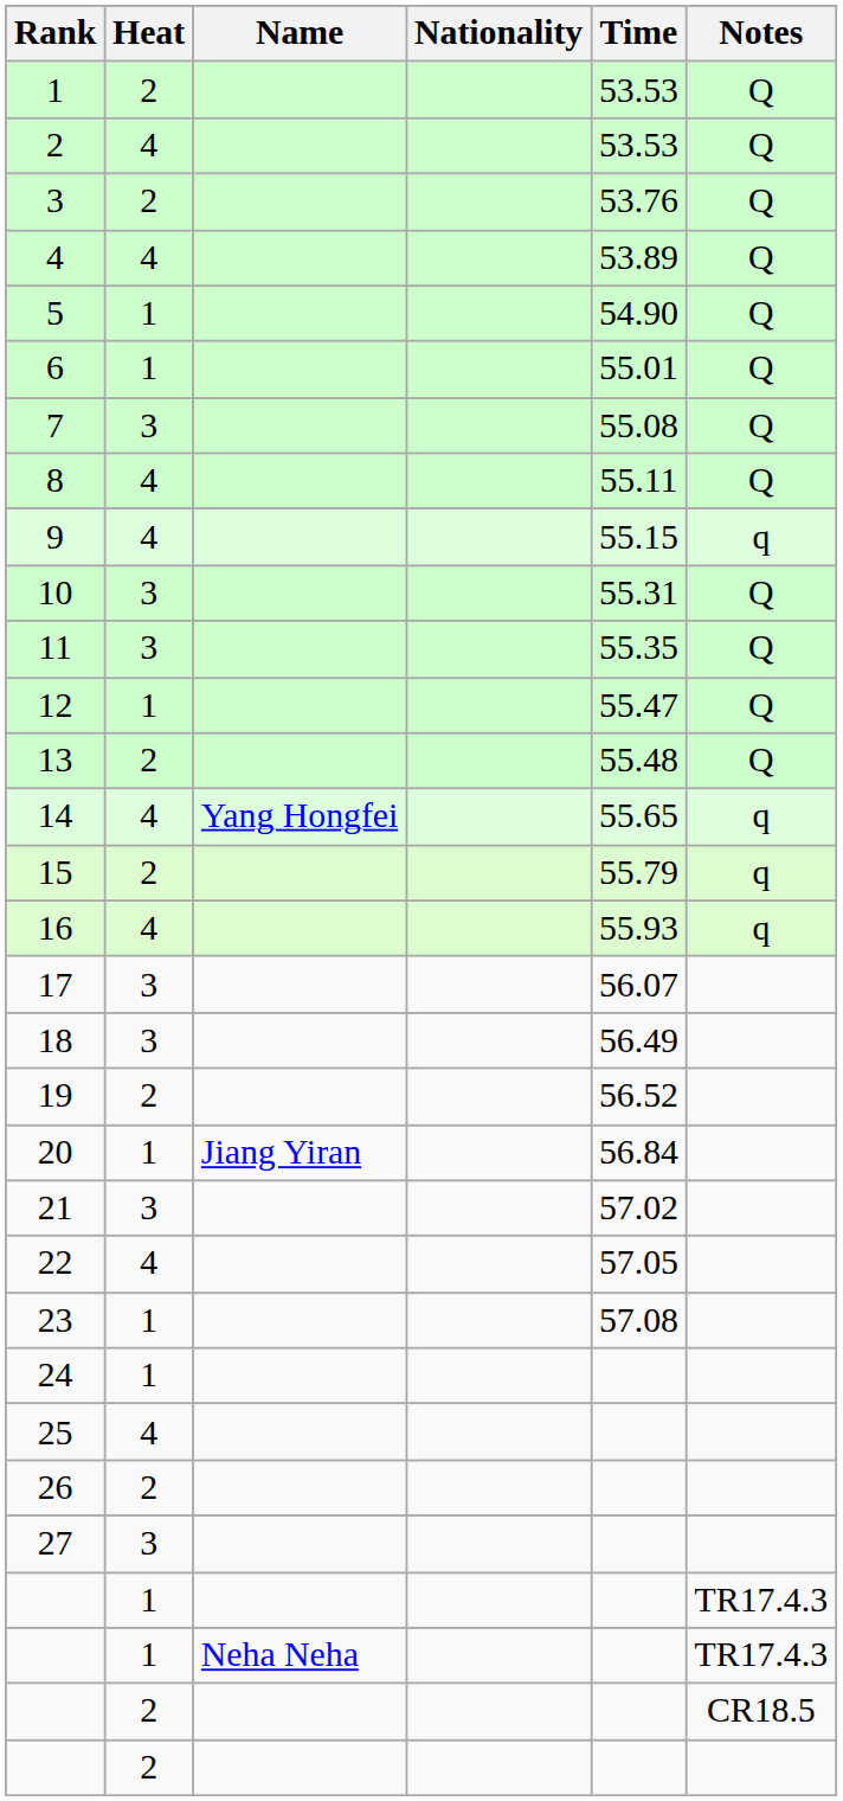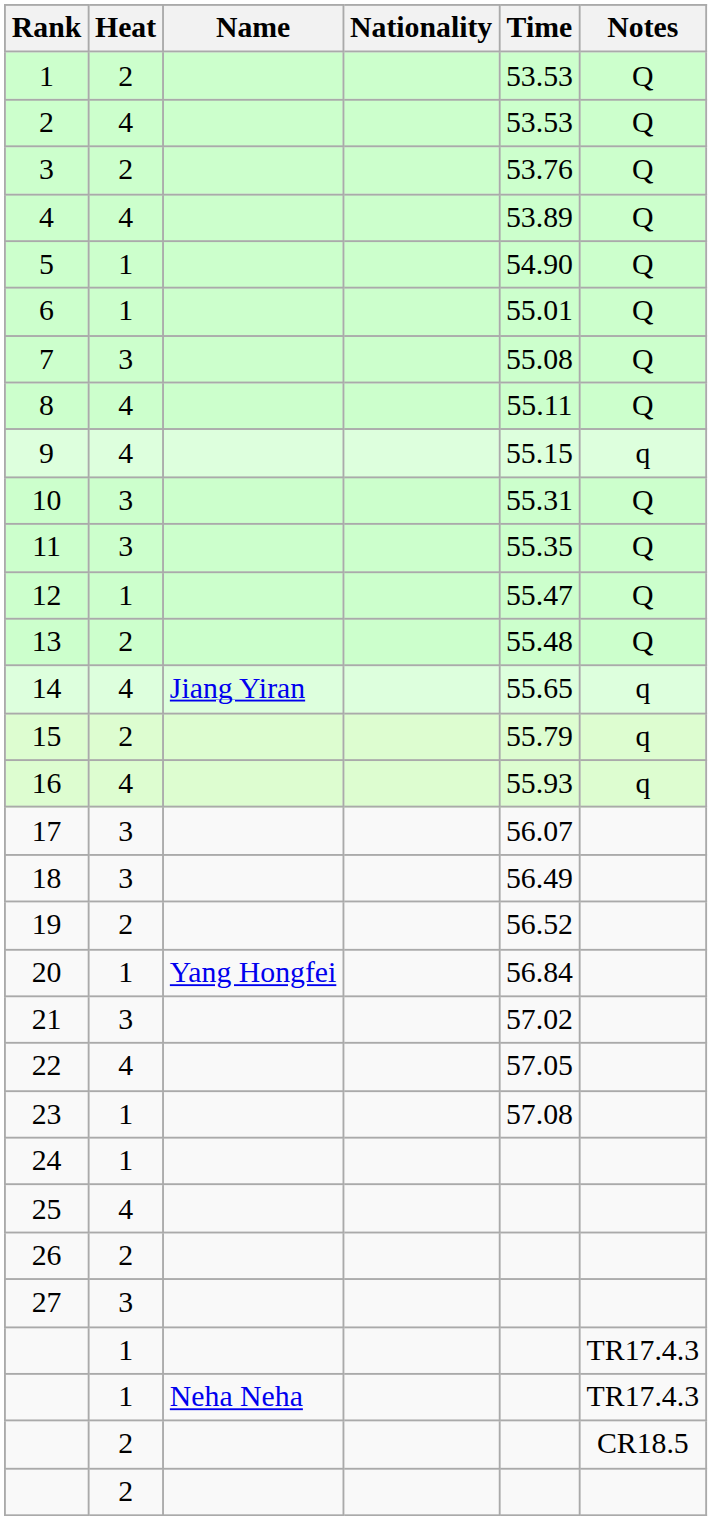 <table class="wikitable sortable" style="text-align:center">
 <tr>
 <th>Rank</th>
 <th>Heat</th>
 <th>Name</th>
 <th>Nationality</th>
 <th>Time</th>
 <th>Notes</th>
 </tr>
 <tr bgcolor=ccffcc>
 <td>1</td>
 <td>2</td>
 <td align=left></td>
 <td align=left></td>
 <td>53.53</td>
 <td>Q</td>
 </tr>
 <tr bgcolor=ccffcc>
 <td>2</td>
 <td>4</td>
 <td align=left></td>
 <td align=left></td>
 <td>53.53</td>
 <td>Q</td>
 </tr>
 <tr bgcolor=ccffcc>
 <td>3</td>
 <td>2</td>
 <td align=left></td>
 <td align=left></td>
 <td>53.76</td>
 <td>Q</td>
 </tr>
 <tr bgcolor=ccffcc>
 <td>4</td>
 <td>4</td>
 <td align=left></td>
 <td align=left></td>
 <td>53.89</td>
 <td>Q</td>
 </tr>
 <tr bgcolor=ccffcc>
 <td>5</td>
 <td>1</td>
 <td align=left></td>
 <td align=left></td>
 <td>54.90</td>
 <td>Q</td>
 </tr>
 <tr bgcolor=ccffcc>
 <td>6</td>
 <td>1</td>
 <td align=left></td>
 <td align=left></td>
 <td>55.01</td>
 <td>Q</td>
 </tr>
 <tr bgcolor=ccffcc>
 <td>7</td>
 <td>3</td>
 <td align=left></td>
 <td align=left></td>
 <td>55.08</td>
 <td>Q</td>
 </tr>
 <tr bgcolor=ccffcc>
 <td>8</td>
 <td>4</td>
 <td align=left></td>
 <td align=left></td>
 <td>55.11</td>
 <td>Q</td>
 </tr>
 <tr bgcolor=ddffdd>
 <td>9</td>
 <td>4</td>
 <td align=left></td>
 <td align=left></td>
 <td>55.15</td>
 <td>q</td>
 </tr>
 <tr bgcolor=ccffcc>
 <td>10</td>
 <td>3</td>
 <td align=left></td>
 <td align=left></td>
 <td>55.31</td>
 <td>Q</td>
 </tr>
 <tr bgcolor=ccffcc>
 <td>11</td>
 <td>3</td>
 <td align=left></td>
 <td align=left></td>
 <td>55.35</td>
 <td>Q</td>
 </tr>
 <tr bgcolor=ccffcc>
 <td>12</td>
 <td>1</td>
 <td align=left></td>
 <td align=left></td>
 <td>55.47</td>
 <td>Q</td>
 </tr>
 <tr bgcolor=ccffcc>
 <td>13</td>
 <td>2</td>
 <td align=left></td>
 <td align=left></td>
 <td>55.48</td>
 <td>Q</td>
 </tr>
 <tr bgcolor=ddffdd>
 <td>14</td>
 <td>4</td>
-<td align=left><a href='#'>Yang Hongfei</a></td>
+<td align=left><a href='#'>Jiang Yiran</a></td>
 <td align=left></td>
 <td>55.65</td>
 <td>q</td>
 </tr>
 <tr bgcolor=ddffddd>
 <td>15</td>
 <td>2</td>
 <td align=left></td>
 <td align=left></td>
 <td>55.79</td>
 <td>q</td>
 </tr>
 <tr bgcolor=ddffddd>
 <td>16</td>
 <td>4</td>
 <td align=left></td>
 <td align=left></td>
 <td>55.93</td>
 <td>q</td>
 </tr>
 <tr>
 <td>17</td>
 <td>3</td>
 <td align=left></td>
 <td align=left></td>
 <td>56.07</td>
 <td></td>
 </tr>
 <tr>
 <td>18</td>
 <td>3</td>
 <td align=left></td>
 <td align=left></td>
 <td>56.49</td>
 <td></td>
 </tr>
 <tr>
 <td>19</td>
 <td>2</td>
 <td align=left></td>
 <td align=left></td>
 <td>56.52</td>
 <td></td>
 </tr>
 <tr>
 <td>20</td>
 <td>1</td>
-<td align=left><a href='#'>Jiang Yiran</a></td>
+<td align=left><a href='#'>Yang Hongfei</a></td>
 <td align=left></td>
 <td>56.84</td>
 <td></td>
 </tr>
 <tr>
 <td>21</td>
 <td>3</td>
 <td align=left></td>
 <td align=left></td>
 <td>57.02</td>
 <td></td>
 </tr>
 <tr>
 <td>22</td>
 <td>4</td>
 <td align=left></td>
 <td align=left></td>
 <td>57.05</td>
 <td></td>
 </tr>
 <tr>
 <td>23</td>
 <td>1</td>
 <td align=left></td>
 <td align=left></td>
 <td>57.08</td>
 <td></td>
 </tr>
 <tr>
 <td>24</td>
 <td>1</td>
 <td align=left></td>
 <td align=left></td>
 <td></td>
 <td></td>
 </tr>
 <tr>
 <td>25</td>
 <td>4</td>
 <td align=left></td>
 <td align=left></td>
 <td></td>
 <td></td>
 </tr>
 <tr>
 <td>26</td>
 <td>2</td>
 <td align=left></td>
 <td align=left></td>
 <td></td>
 <td></td>
 </tr>
 <tr>
 <td>27</td>
 <td>3</td>
 <td align=left></td>
 <td align=left></td>
 <td></td>
 <td></td>
 </tr>
 <tr>
 <td></td>
 <td>1</td>
 <td align=left></td>
 <td align=left></td>
 <td></td>
 <td>TR17.4.3</td>
 </tr>
 <tr>
 <td></td>
 <td>1</td>
 <td align=left><a href='#'>Neha Neha</a></td>
 <td align=left></td>
 <td></td>
 <td>TR17.4.3</td>
 </tr>
 <tr>
 <td></td>
 <td>2</td>
 <td align=left></td>
 <td align=left></td>
 <td></td>
 <td>CR18.5</td>
 </tr>
 <tr>
 <td></td>
 <td>2</td>
 <td align=left></td>
 <td align=left></td>
 <td></td>
 <td></td>
 </tr>
 </table>
